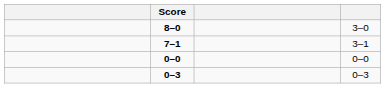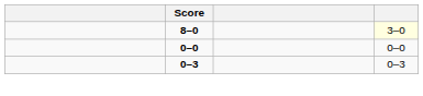 <table class="wikitable" style="text-align: center; ">
 <tr>
 <th align="right" width="270"></th>
 <th width="65">Score</th>
 <th align="left" width="270"></th>
 <th width="65"></th>
 </tr>
 <tr>
 <td align="left"><strong></strong></td>
 <td><strong>8–0</strong></td>
 <td align="left"></td>
-<td>3–0 <strong></strong></td>
-</tr>
-<tr>
-<td align="left"><strong></strong></td>
-<td><strong>7–1</strong></td>
-<td align="left"></td>
-<td>3–1 <strong></strong></td>
+<td style="background: lightyellow;">3–0 <strong></strong></td>
 </tr>
 <tr>
 <td align="left"></td>
 <td><strong>0–0</strong></td>
 <td align="left"></td>
 <td>0–0 <strong></strong></td>
 </tr>
 <tr>
 <td align="left"></td>
 <td><strong>0–3</strong></td>
 <td align="left"><strong></strong></td>
 <td>0–3 <strong></strong></td>
 </tr>
 </table>
